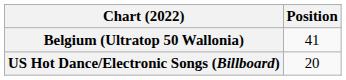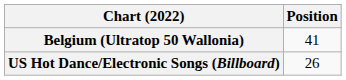 <table class="wikitable sortable plainrowheaders" style="text-align:center">
 <tr>
 <th scope="col">Chart (2022)</th>
 <th scope="col">Position</th>
 </tr>
 <tr>
 <th scope="row">Belgium (Ultratop 50 Wallonia)</th>
 <td>41</td>
 </tr>
 <tr>
 <th scope="row">US Hot Dance/Electronic Songs (<em>Billboard</em>)</th>
-<td>20</td>
+<td>26</td>
 </tr>
 </table>
